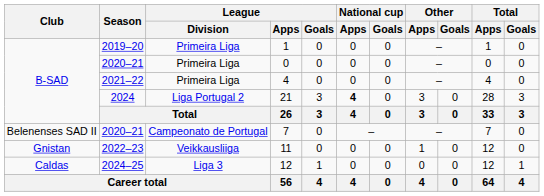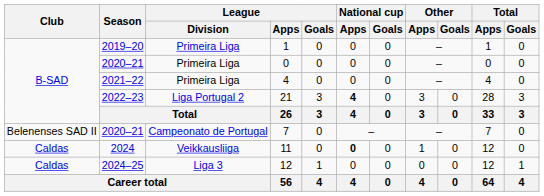 <table class="wikitable" style="text-align:center">
 <tr>
 <th rowspan="2">Club</th>
 <th rowspan="2">Season</th>
 <th colspan="3">League</th>
 <th colspan="2">National cup</th>
 <th colspan="2">Other</th>
 <th colspan="2">Total</th>
 </tr>
 <tr>
 <th>Division</th>
 <th>Apps</th>
 <th>Goals</th>
 <th>Apps</th>
 <th>Goals</th>
 <th>Apps</th>
 <th>Goals</th>
 <th>Apps</th>
 <th>Goals</th>
 </tr>
 <tr>
 <td rowspan="5"><a href='#'>B-SAD</a></td>
 <td><a href='#'>2019–20</a></td>
 <td><a href='#'>Primeira Liga</a></td>
 <td>1</td>
 <td>0</td>
 <td>0</td>
 <td>0</td>
 <td colspan="2">–</td>
 <td>1</td>
 <td>0</td>
 </tr>
 <tr>
 <td><a href='#'>2020–21</a></td>
 <td>Primeira Liga</td>
 <td>0</td>
 <td>0</td>
 <td>0</td>
 <td>0</td>
 <td colspan="2">–</td>
 <td>0</td>
 <td>0</td>
 </tr>
 <tr>
 <td><a href='#'>2021–22</a></td>
 <td>Primeira Liga</td>
 <td>4</td>
 <td>0</td>
 <td>0</td>
 <td>0</td>
 <td colspan="2">–</td>
 <td>4</td>
 <td>0</td>
 </tr>
 <tr>
-<td><a href='#'>2024</a></td>
+<td><a href='#'>2022–23</a></td>
 <td><a href='#'>Liga Portugal 2</a></td>
 <td>21</td>
 <td>3</td>
 <td><strong>4</strong></td>
 <td>0</td>
 <td>3</td>
 <td>0</td>
 <td>28</td>
 <td>3</td>
 </tr>
 <tr>
 <th colspan="2">Total</th>
 <th>26</th>
 <th>3</th>
 <th>4</th>
 <th>0</th>
 <th>3</th>
 <th>0</th>
 <th>33</th>
 <th>3</th>
 </tr>
 <tr>
 <td>Belenenses SAD II</td>
 <td><a href='#'>2020–21</a></td>
 <td><a href='#'>Campeonato de Portugal</a></td>
 <td>7</td>
 <td>0</td>
 <td colspan="2">–</td>
 <td colspan="2">–</td>
 <td>7</td>
 <td>0</td>
 </tr>
 <tr>
-<td><a href='#'>Gnistan</a></td>
-<td><a href='#'>2022–23</a></td>
+<td><a href='#'>Caldas</a></td>
+<td><a href='#'>2024</a></td>
 <td><a href='#'>Veikkausliiga</a></td>
 <td>11</td>
 <td>0</td>
-<td>0</td>
+<td><strong>0</strong></td>
 <td>0</td>
 <td>1</td>
 <td>0</td>
 <td>12</td>
 <td>0</td>
 </tr>
 <tr>
 <td><a href='#'>Caldas</a></td>
 <td><a href='#'>2024–25</a></td>
 <td><a href='#'>Liga 3</a></td>
 <td>12</td>
 <td>1</td>
 <td>0</td>
 <td>0</td>
 <td>0</td>
 <td>0</td>
 <td>12</td>
 <td>1</td>
 </tr>
 <tr>
 <th colspan="3">Career total</th>
 <th>56</th>
 <th>4</th>
 <th>4</th>
 <th>0</th>
 <th>4</th>
 <th>0</th>
 <th>64</th>
 <th>4</th>
 </tr>
 </table>
